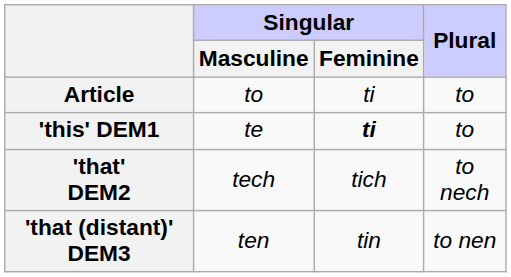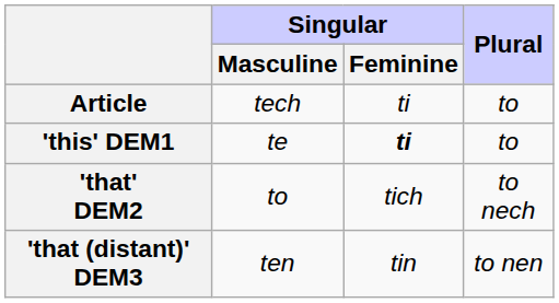 <table class="wikitable" border="1" style="text-align: center; width: 40%">
 <tr>
 <th rowspan="2"></th>
 <th colspan="2" style="background:#ccccff"><strong>Singular</strong></th>
 <th rowspan="2" style="background:#ccccff"><strong>Plural</strong></th>
 </tr>
 <tr>
 <th>Masculine</th>
 <th>Feminine</th>
 </tr>
 <tr>
 <th>Article</th>
-<td><em>to</em></td>
+<td><em>tech</em></td>
 <td><em>ti</em></td>
 <td><em>to</em></td>
 </tr>
 <tr>
 <th>'this' DEM1</th>
 <td><em>te</em></td>
 <td><strong><em>ti</em></strong></td>
 <td><em>to</em></td>
 </tr>
 <tr>
 <th><strong>'that</strong>'<br>DEM2</th>
-<td><em>tech</em></td>
+<td><em>to</em></td>
 <td><em>tich</em></td>
 <td><em>to nech</em></td>
 </tr>
 <tr>
 <th><strong>'that (distant)' DEM3</strong></th>
 <td><em>ten</em></td>
 <td><em>tin</em></td>
 <td><em>to nen</em></td>
 </tr>
 </table>
